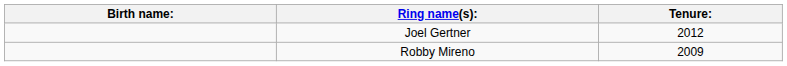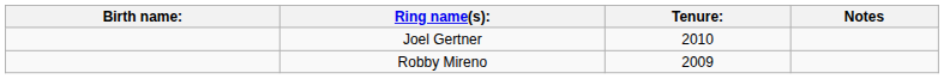 <table class="sortable wikitable" style="font-size:85%; text-align:center; width:70%;">
 <tr>
 <th>Birth name:</th>
 <th><a href='#'>Ring name</a>(s):</th>
 <th>Tenure:</th>
+<th>Notes</th>
 </tr>
 <tr>
 <td></td>
 <td>Joel Gertner</td>
-<td sort>2012</td>
+<td sort>2010</td>
+<td></td>
 </tr>
 <tr>
 <td></td>
 <td>Robby Mireno</td>
 <td sort>2009</td>
+<td></td>
 </tr>
 </table>
